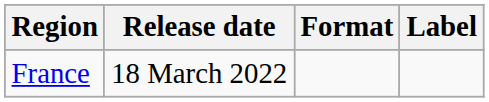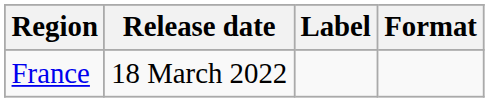 <table class="wikitable">
 <tr>
 <th>Region</th>
 <th>Release date</th>
+<th>Label</th>
 <th>Format</th>
-<th>Label</th>
 </tr>
 <tr>
 <td><a href='#'>France</a></td>
 <td>18 March 2022</td>
 <td></td>
 <td></td>
 </tr>
 </table>
